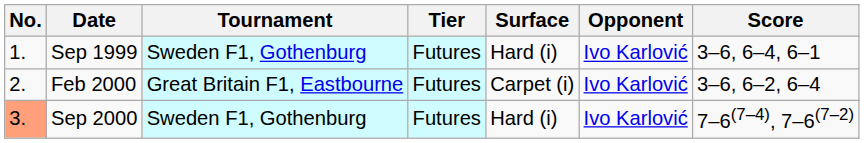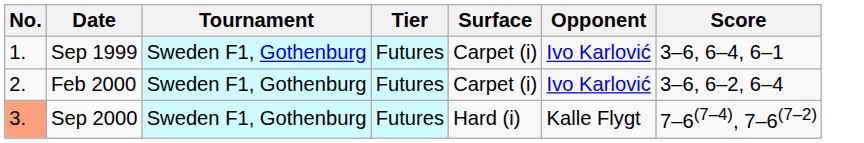 <table class="sortable wikitable">
 <tr>
 <th class="unsortable">No.</th>
 <th>Date</th>
 <th>Tournament</th>
 <th>Tier</th>
 <th>Surface</th>
 <th>Opponent</th>
 <th class="unsortable">Score</th>
 </tr>
 <tr>
 <td>1.</td>
 <td>Sep 1999</td>
 <td style="background:#cffcff;">Sweden F1, <a href='#'>Gothenburg</a></td>
 <td style="background:#cffcff;">Futures</td>
-<td>Hard (i)</td>
+<td>Carpet (i)</td>
 <td> <a href='#'>Ivo Karlović</a></td>
 <td>3–6, 6–4, 6–1</td>
 </tr>
 <tr>
 <td>2.</td>
 <td>Feb 2000</td>
-<td style="background:#cffcff;">Great Britain F1, <a href='#'>Eastbourne</a></td>
+<td style="background:#cffcff;">Sweden F1, Gothenburg</td>
 <td style="background:#cffcff;">Futures</td>
 <td>Carpet (i)</td>
 <td> <a href='#'>Ivo Karlović</a></td>
 <td>3–6, 6–2, 6–4</td>
 </tr>
 <tr>
 <td style="background: lightsalmon;">3.</td>
 <td>Sep 2000</td>
 <td style="background:#cffcff;">Sweden F1, Gothenburg</td>
 <td style="background:#cffcff;">Futures</td>
 <td>Hard (i)</td>
-<td> <a href='#'>Ivo Karlović</a></td>
+<td> Kalle Flygt</td>
 <td>7–6<sup>(7–4)</sup>, 7–6<sup>(7–2)</sup></td>
 </tr>
 </table>
